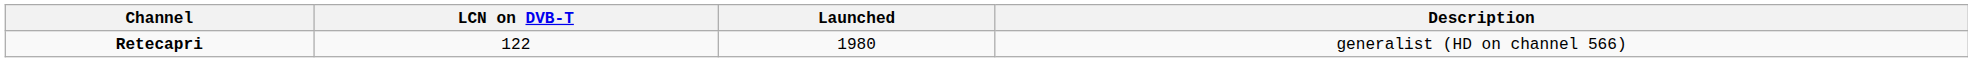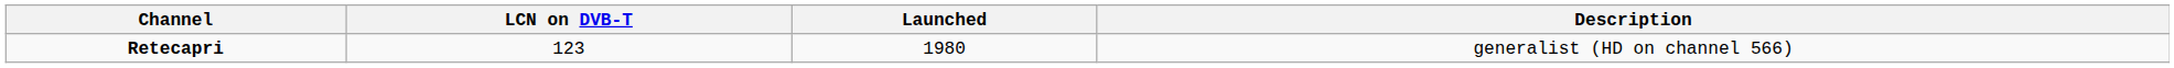 <table class="wikitable" style="width:100%; margin-left:0.5em; margin-bottom:0.5em; text-align:center">
 <tr>
 <th>Channel</th>
 <th>LCN on <a href='#'>DVB-T</a></th>
 <th>Launched</th>
 <th>Description</th>
 </tr>
 <tr>
 <td><strong>Retecapri</strong></td>
-<td>122</td>
+<td>123</td>
 <td>1980</td>
 <td>generalist (HD on channel 566)</td>
 </tr>
 </table>
